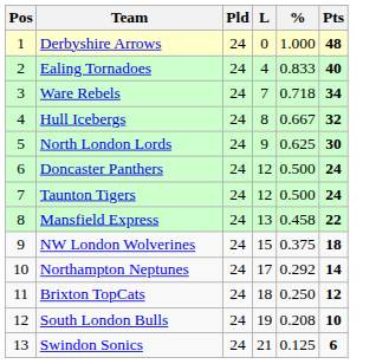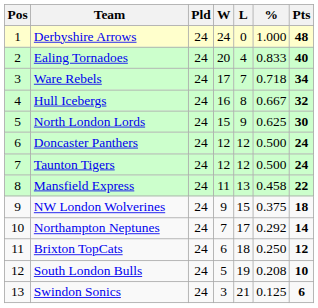 <table class="wikitable" style="text-align: center;">
 <tr>
 <th>Pos</th>
 <th scope="col" style="width: 180px;">Team</th>
 <th>Pld</th>
+<th>W</th>
 <th>L</th>
 <th>%</th>
 <th>Pts</th>
 </tr>
 <tr style="background: #ffffcc;">
 <td>1</td>
 <td style="text-align:left;"><a href='#'>Derbyshire Arrows</a></td>
+<td>24</td>
 <td>24</td>
 <td>0</td>
 <td>1.000</td>
 <td><strong>48</strong></td>
 </tr>
 <tr style="background: #ccffcc;">
 <td>2</td>
 <td style="text-align:left;"><a href='#'>Ealing Tornadoes</a></td>
 <td>24</td>
+<td>20</td>
 <td>4</td>
 <td>0.833</td>
 <td><strong>40</strong></td>
 </tr>
 <tr style="background: #ccffcc;">
 <td>3</td>
 <td style="text-align:left;"><a href='#'>Ware Rebels</a></td>
 <td>24</td>
+<td>17</td>
 <td>7</td>
 <td>0.718</td>
 <td><strong>34</strong></td>
 </tr>
 <tr style="background: #ccffcc;">
 <td>4</td>
 <td style="text-align:left;"><a href='#'>Hull Icebergs</a></td>
 <td>24</td>
+<td>16</td>
 <td>8</td>
 <td>0.667</td>
 <td><strong>32</strong></td>
 </tr>
 <tr style="background: #ccffcc;">
 <td>5</td>
 <td style="text-align:left;"><a href='#'>North London Lords</a></td>
 <td>24</td>
+<td>15</td>
 <td>9</td>
 <td>0.625</td>
 <td><strong>30</strong></td>
 </tr>
 <tr style="background: #ccffcc;">
 <td>6</td>
 <td style="text-align:left;"><a href='#'>Doncaster Panthers</a></td>
 <td>24</td>
 <td>12</td>
+<td>12</td>
 <td>0.500</td>
 <td><strong>24</strong></td>
 </tr>
 <tr style="background: #ccffcc;">
 <td>7</td>
 <td style="text-align:left;"><a href='#'>Taunton Tigers</a></td>
 <td>24</td>
 <td>12</td>
+<td>12</td>
 <td>0.500</td>
 <td><strong>24</strong></td>
 </tr>
 <tr style="background: #ccffcc;">
 <td>8</td>
 <td style="text-align:left;"><a href='#'>Mansfield Express</a></td>
 <td>24</td>
+<td>11</td>
 <td>13</td>
 <td>0.458</td>
 <td><strong>22</strong></td>
 </tr>
 <tr style="background: ;">
 <td>9</td>
 <td style="text-align:left;"><a href='#'>NW London Wolverines</a></td>
 <td>24</td>
+<td>9</td>
 <td>15</td>
 <td>0.375</td>
 <td><strong>18</strong></td>
 </tr>
 <tr style="background: ;">
 <td>10</td>
 <td style="text-align:left;"><a href='#'>Northampton Neptunes</a></td>
 <td>24</td>
+<td>7</td>
 <td>17</td>
 <td>0.292</td>
 <td><strong>14</strong></td>
 </tr>
 <tr style="background: ;">
 <td>11</td>
 <td style="text-align:left;"><a href='#'>Brixton TopCats</a></td>
 <td>24</td>
+<td>6</td>
 <td>18</td>
 <td>0.250</td>
 <td><strong>12</strong></td>
 </tr>
 <tr style="background: ;">
 <td>12</td>
 <td style="text-align:left;"><a href='#'>South London Bulls</a></td>
 <td>24</td>
+<td>5</td>
 <td>19</td>
 <td>0.208</td>
 <td><strong>10</strong></td>
 </tr>
 <tr style="background: ;">
 <td>13</td>
 <td style="text-align:left;"><a href='#'>Swindon Sonics</a></td>
 <td>24</td>
+<td>3</td>
 <td>21</td>
 <td>0.125</td>
 <td><strong>6</strong></td>
 </tr>
 </table>
